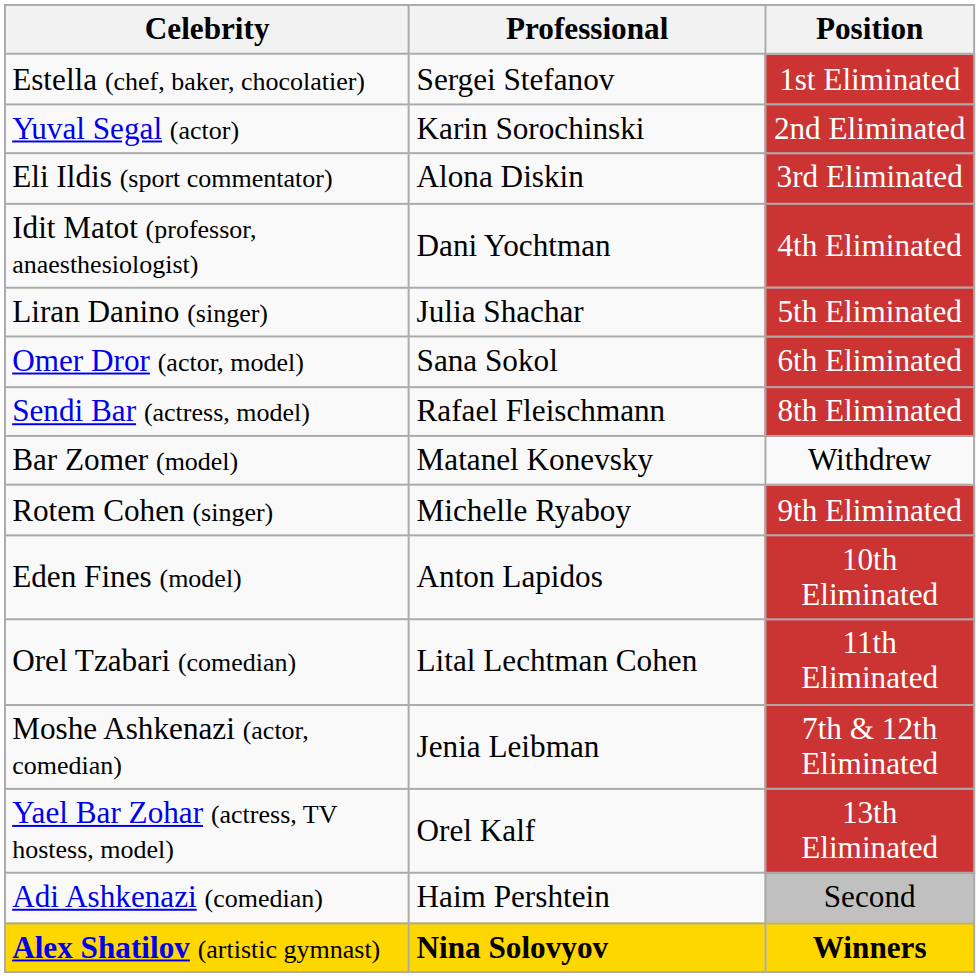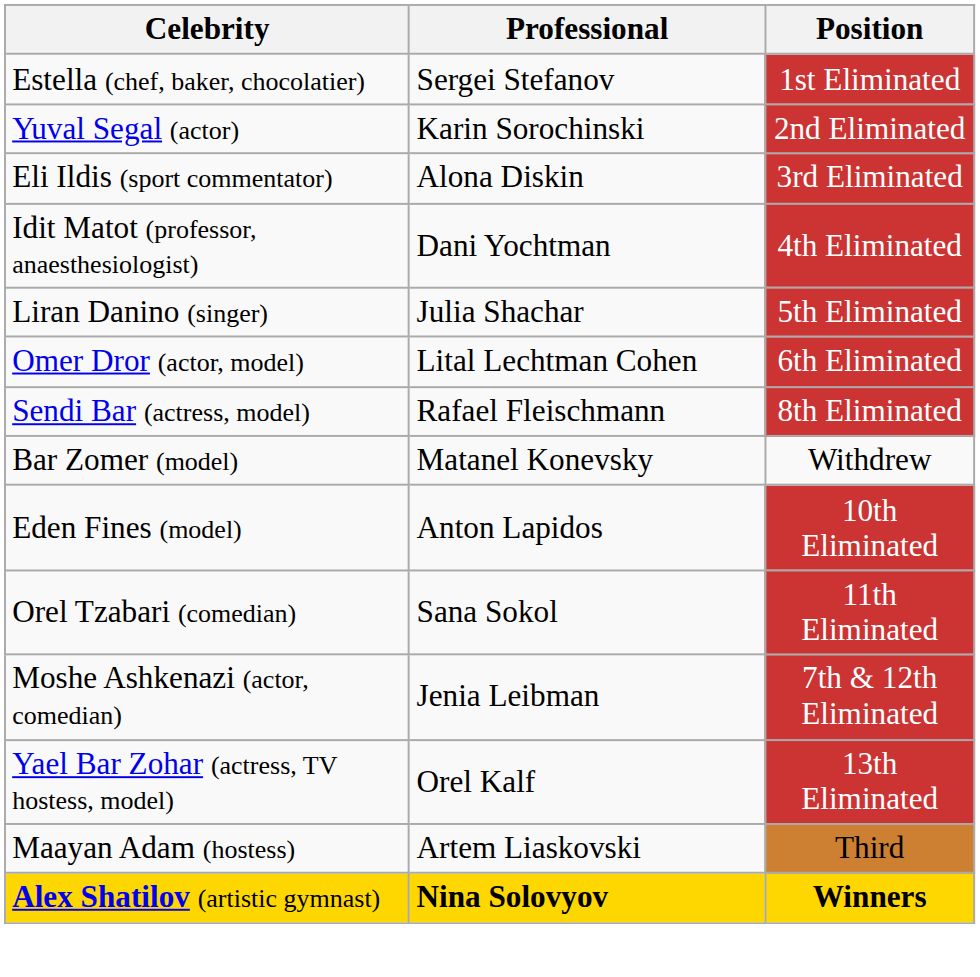 <table class="wikitable" border="1">
 <tr>
 <th width="200">Celebrity</th>
 <th width="175">Professional</th>
 <th width="100">Position</th>
 </tr>
 <tr>
 <td>Estella <small>(chef, baker, chocolatier)</small></td>
 <td>Sergei Stefanov</td>
 <td style="background: #c33; color: #fff;" align="center">1st Eliminated</td>
 </tr>
 <tr>
 <td><a href='#'>Yuval Segal</a> <small>(actor)</small></td>
 <td>Karin Sorochinski</td>
 <td style="background: #c33; color: #fff;" align="center">2nd Eliminated</td>
 </tr>
 <tr>
 <td>Eli Ildis <small>(sport commentator)</small></td>
 <td>Alona Diskin</td>
 <td style="background: #c33; color: #fff;" align="center">3rd Eliminated</td>
 </tr>
 <tr>
 <td>Idit Matot <small>(professor, anaesthesiologist)</small></td>
 <td>Dani Yochtman</td>
 <td style="background: #c33; color: #fff;" align="center">4th Eliminated</td>
 </tr>
 <tr>
 <td>Liran Danino <small>(singer)</small></td>
 <td>Julia Shachar</td>
 <td style="background: #c33; color: #fff;" align="center">5th Eliminated</td>
 </tr>
 <tr>
 <td><a href='#'>Omer Dror</a> <small>(actor, model)</small></td>
-<td>Sana Sokol</td>
+<td>Lital Lechtman Cohen</td>
 <td style="background: #c33; color: #fff;" align="center">6th Eliminated</td>
 </tr>
 <tr>
 <td><a href='#'>Sendi Bar</a> <small>(actress, model)</small></td>
 <td>Rafael Fleischmann</td>
 <td style="background: #c33; color: #fff;" align="center">8th Eliminated</td>
 </tr>
 <tr>
 <td>Bar Zomer <small>(model)</small></td>
 <td>Matanel Konevsky</td>
 <td align="center">Withdrew</td>
 </tr>
 <tr>
-<td>Rotem Cohen <small>(singer)</small></td>
-<td>Michelle Ryaboy</td>
-<td style="background: #c33; color: #fff;" align="center">9th Eliminated</td>
-</tr>
-<tr>
 <td>Eden Fines <small>(model)</small></td>
 <td>Anton Lapidos</td>
 <td style="background: #c33; color: #fff;" align="center">10th Eliminated</td>
 </tr>
 <tr>
 <td>Orel Tzabari <small>(comedian)</small></td>
-<td>Lital Lechtman Cohen</td>
+<td>Sana Sokol</td>
 <td style="background: #c33; color: #fff;" align="center">11th Eliminated</td>
 </tr>
 <tr>
 <td>Moshe Ashkenazi <small>(actor, comedian)</small></td>
 <td>Jenia Leibman</td>
 <td style="background: #c33; color: #fff;" align="center">7th & 12th Eliminated</td>
 </tr>
 <tr>
 <td><a href='#'>Yael Bar Zohar</a> <small>(actress, TV hostess, model)</small></td>
 <td>Orel Kalf</td>
 <td style="background: #c33; color: #fff;" align="center">13th Eliminated</td>
 </tr>
 <tr>
-<td><a href='#'>Adi Ashkenazi</a> <small>(comedian)</small></td>
-<td>Haim Pershtein</td>
-<td style="background: silver;"  align="center">Second</td>
+<td>Maayan Adam <small>(hostess)</small></td>
+<td>Artem Liaskovski</td>
+<td style="background: #CD7F32;"  align="center">Third</td>
 </tr>
 <tr>
 <td style="background: gold;"><strong><a href='#'>Alex Shatilov</a></strong> <small>(artistic gymnast)</small></td>
 <td style="background: gold;"><strong>Nina Solovyov</strong></td>
 <td style="background: gold;"  align="center"><strong>Winners</strong></td>
 </tr>
 </table>
